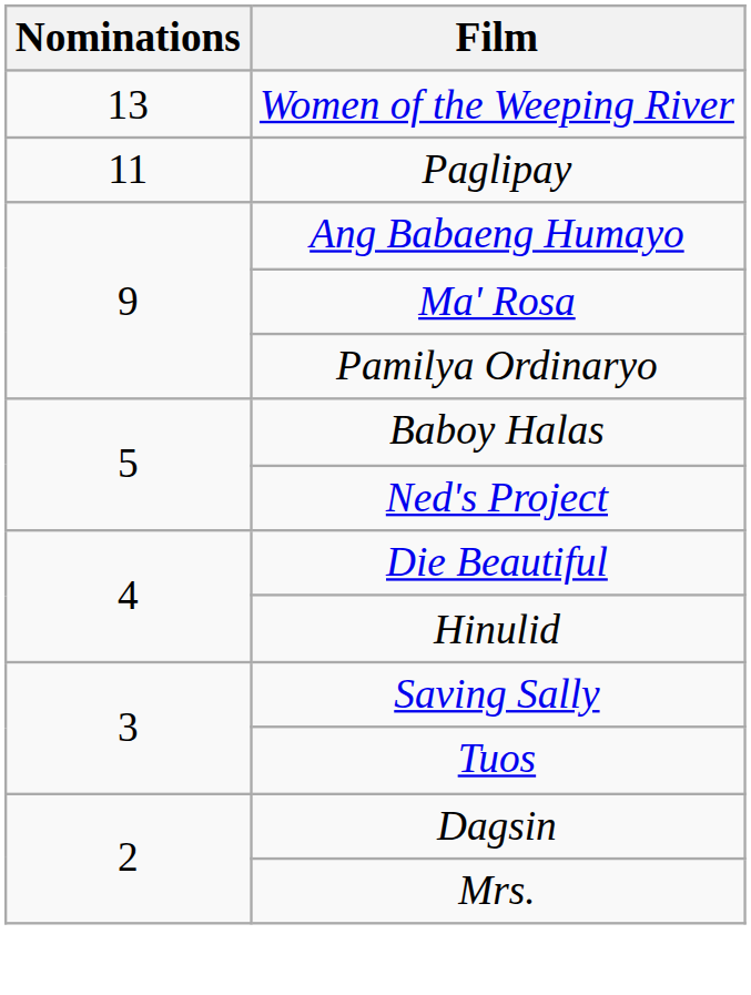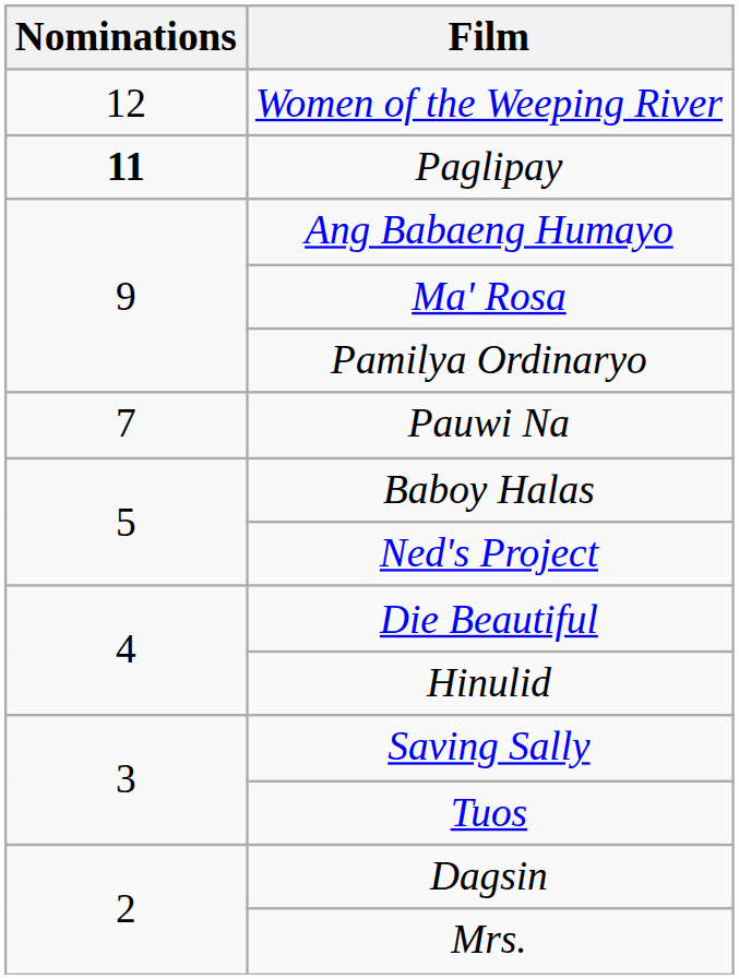 <table class="wikitable" style="text-align:center;">
 <tr>
 <th scope="col" width="55">Nominations</th>
 <th scope="col" align="center">Film</th>
 </tr>
 <tr>
-<td style="text-align:center">13</td>
+<td style="text-align:center">12</td>
 <td><em><a href='#'>Women of the Weeping River</a></em></td>
 </tr>
 <tr>
-<td style="text-align:center">11</td>
+<td style="text-align:center"><strong>11</strong></td>
 <td><em>Paglipay</em></td>
 </tr>
 <tr>
 <td rowspan=3 style="text-align:center">9</td>
 <td><em><a href='#'>Ang Babaeng Humayo</a></em></td>
 </tr>
 <tr>
 <td><em><a href='#'>Ma' Rosa</a></em></td>
 </tr>
 <tr>
 <td><em>Pamilya Ordinaryo</em></td>
+</tr>
+<tr>
+<td style="text-align:center">7</td>
+<td><em>Pauwi Na</em></td>
 </tr>
 <tr>
 <td rowspan=2 style="text-align:center">5</td>
 <td><em>Baboy Halas</em></td>
 </tr>
 <tr>
 <td><em><a href='#'>Ned's Project</a></em></td>
 </tr>
 <tr>
 <td rowspan=2 style="text-align:center">4</td>
 <td><em><a href='#'>Die Beautiful</a></em></td>
 </tr>
 <tr>
 <td><em>Hinulid</em></td>
 </tr>
 <tr>
 <td rowspan=2 style="text-align:center">3</td>
 <td><em><a href='#'>Saving Sally</a></em></td>
 </tr>
 <tr>
 <td><em><a href='#'>Tuos</a></em></td>
 </tr>
 <tr>
 <td rowspan=2 style="text-align:center">2</td>
 <td><em>Dagsin</em></td>
 </tr>
 <tr>
 <td><em>Mrs.</em></td>
 </tr>
 </table>
